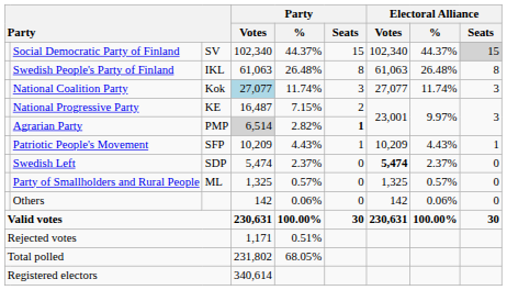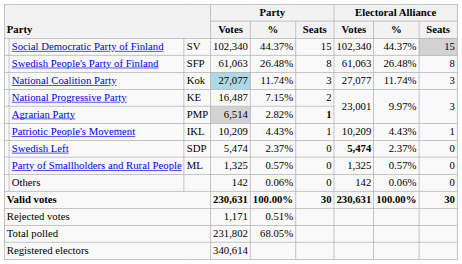 <table class="wikitable" border="1" style="text-align:right;">
 <tr>
 <th style="text-align:left;" valign=bottom rowspan=2 colspan=3>Party</th>
 <th colspan=3>Party</th>
 <th colspan=3>Electoral Alliance</th>
 </tr>
 <tr>
 <th align=center valign=bottom width="50">Votes</th>
 <th align=center valign=bottom width="50">%</th>
 <th align=center valign=bottom width="50">Seats</th>
 <th align=center valign=bottom width="50">Votes</th>
 <th align=center valign=bottom width="50">%</th>
 <th align=center valign=bottom width="50">Seats</th>
 </tr>
 <tr>
 <td></td>
 <td align=left style="white-space: nowrap;"><a href='#'>Social Democratic Party of Finland</a></td>
 <td align=left>SV</td>
 <td>102,340</td>
 <td>44.37%</td>
 <td>15</td>
 <td>102,340</td>
 <td>44.37%</td>
 <td style="background: lightgrey;">15</td>
 </tr>
 <tr>
 <td></td>
 <td align=left><a href='#'>Swedish People's Party of Finland</a></td>
-<td align=left>IKL</td>
+<td align=left>SFP</td>
 <td>61,063</td>
 <td>26.48%</td>
 <td>8</td>
 <td>61,063</td>
 <td>26.48%</td>
 <td>8</td>
 </tr>
 <tr>
 <td></td>
 <td align=left><a href='#'>National Coalition Party</a></td>
 <td align=left>Kok</td>
 <td style="background: lightblue;">27,077</td>
 <td>11.74%</td>
 <td>3</td>
 <td>27,077</td>
 <td>11.74%</td>
 <td>3</td>
 </tr>
 <tr>
 <td></td>
 <td align=left><a href='#'>National Progressive Party</a></td>
 <td align=left>KE</td>
 <td>16,487</td>
 <td>7.15%</td>
 <td>2</td>
 <td rowspan=2>23,001</td>
 <td rowspan=2>9.97%</td>
 <td rowspan=2>3</td>
 </tr>
 <tr>
 <td></td>
 <td align=left><a href='#'>Agrarian Party</a></td>
 <td align=left>PMP</td>
 <td style="background: lightgrey;">6,514</td>
 <td>2.82%</td>
 <td><strong>1</strong></td>
 </tr>
 <tr>
 <td></td>
 <td align=left><a href='#'>Patriotic People's Movement</a></td>
-<td align=left>SFP</td>
+<td align=left>IKL</td>
 <td>10,209</td>
 <td>4.43%</td>
 <td>1</td>
 <td>10,209</td>
 <td>4.43%</td>
 <td>1</td>
 </tr>
 <tr>
 <td></td>
 <td align=left><a href='#'>Swedish Left</a></td>
 <td align=left>SDP</td>
 <td>5,474</td>
 <td>2.37%</td>
 <td>0</td>
 <td><strong>5,474</strong></td>
 <td>2.37%</td>
 <td>0</td>
 </tr>
 <tr>
 <td></td>
 <td align=left><a href='#'>Party of Smallholders and Rural People</a></td>
 <td align=left>ML</td>
 <td>1,325</td>
 <td>0.57%</td>
 <td>0</td>
 <td>1,325</td>
 <td>0.57%</td>
 <td>0</td>
 </tr>
 <tr>
 <td></td>
 <td align=left>Others</td>
 <td align=left></td>
 <td>142</td>
 <td>0.06%</td>
 <td>0</td>
 <td>142</td>
 <td>0.06%</td>
 <td>0</td>
 </tr>
 <tr style="font-weight:bold">
 <td align=left colspan=3>Valid votes</td>
 <td>230,631</td>
 <td>100.00%</td>
 <td>30</td>
 <td>230,631</td>
 <td>100.00%</td>
 <td>30</td>
 </tr>
 <tr>
 <td align=left colspan=3>Rejected votes</td>
 <td>1,171</td>
 <td>0.51%</td>
 <td></td>
 <td></td>
 <td></td>
 <td></td>
 </tr>
 <tr>
 <td align=left colspan=3>Total polled</td>
 <td>231,802</td>
 <td>68.05%</td>
 <td></td>
 <td></td>
 <td></td>
 <td></td>
 </tr>
 <tr>
 <td align=left colspan=3>Registered electors</td>
 <td>340,614</td>
 <td></td>
 <td></td>
 <td></td>
 <td></td>
 <td></td>
 </tr>
 </table>
